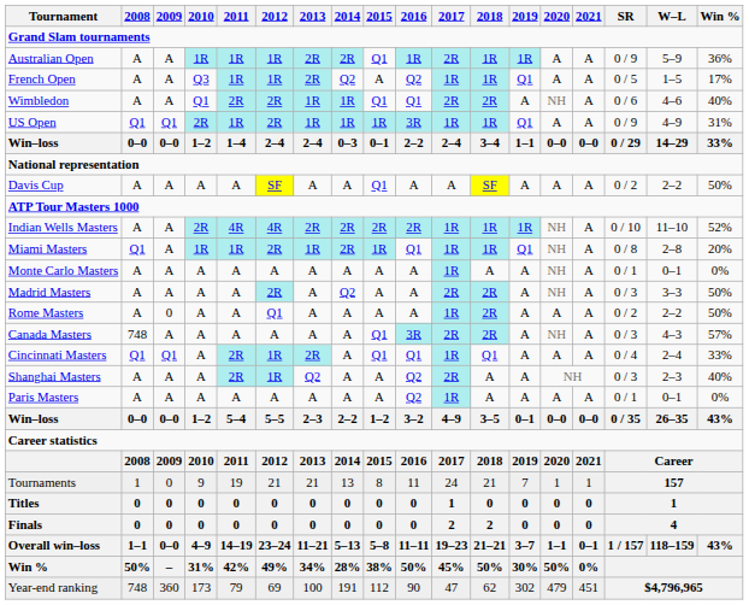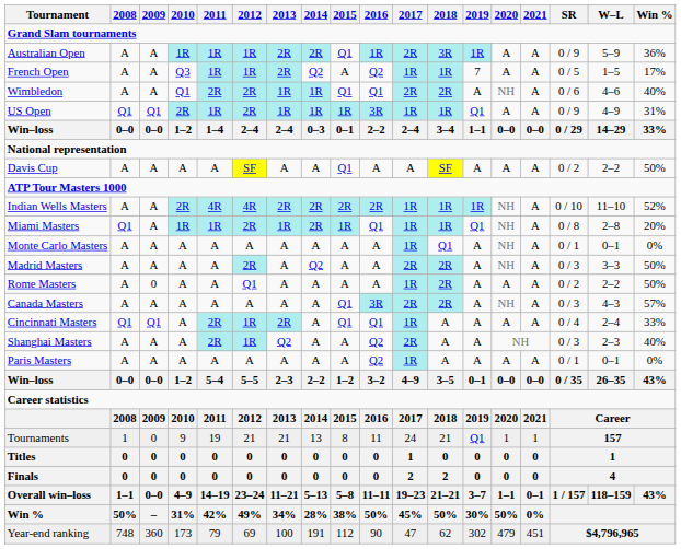 <table class=wikitable style=text-align:center;font-size:96%>
 <tr>
 <th>Tournament</th>
 <th><a href='#'>2008</a></th>
 <th><a href='#'>2009</a></th>
 <th><a href='#'>2010</a></th>
 <th><a href='#'>2011</a></th>
 <th><a href='#'>2012</a></th>
 <th><a href='#'>2013</a></th>
 <th><a href='#'>2014</a></th>
 <th><a href='#'>2015</a></th>
 <th><a href='#'>2016</a></th>
 <th><a href='#'>2017</a></th>
 <th><a href='#'>2018</a></th>
 <th><a href='#'>2019</a></th>
 <th><a href='#'>2020</a></th>
 <th><a href='#'>2021</a></th>
 <th>SR</th>
 <th>W–L</th>
 <th>Win %</th>
 </tr>
 <tr>
 <td colspan=20 align=left><a href='#'><strong>Grand Slam tournaments</strong></a></td>
 </tr>
 <tr>
 <td align=left><a href='#'>Australian Open</a></td>
 <td>A</td>
 <td>A</td>
 <td bgcolor=afeeee><a href='#'>1R</a></td>
 <td bgcolor=afeeee><a href='#'>1R</a></td>
 <td bgcolor=afeeee><a href='#'>1R</a></td>
 <td bgcolor=afeeee><a href='#'>2R</a></td>
 <td bgcolor=afeeee><a href='#'>2R</a></td>
 <td><a href='#'>Q1</a></td>
 <td bgcolor=afeeee><a href='#'>1R</a></td>
 <td bgcolor=afeeee><a href='#'>2R</a></td>
-<td bgcolor=afeeee><a href='#'>1R</a></td>
+<td bgcolor=afeeee><a href='#'>3R</a></td>
 <td bgcolor=afeeee><a href='#'>1R</a></td>
 <td>A</td>
 <td>A</td>
 <td>0 / 9</td>
 <td>5–9</td>
 <td>36%</td>
 </tr>
 <tr>
 <td align=left><a href='#'>French Open</a></td>
 <td>A</td>
 <td>A</td>
 <td><a href='#'>Q3</a></td>
 <td bgcolor=afeeee><a href='#'>1R</a></td>
 <td bgcolor=afeeee><a href='#'>1R</a></td>
 <td bgcolor=afeeee><a href='#'>2R</a></td>
 <td><a href='#'>Q2</a></td>
 <td>A</td>
 <td><a href='#'>Q2</a></td>
 <td bgcolor=afeeee><a href='#'>1R</a></td>
 <td bgcolor=afeeee><a href='#'>1R</a></td>
-<td><a href='#'>Q1</a></td>
+<td>7</td>
 <td>A</td>
 <td>A</td>
 <td>0 / 5</td>
 <td>1–5</td>
 <td>17%</td>
 </tr>
 <tr>
 <td align=left><a href='#'>Wimbledon</a></td>
 <td>A</td>
 <td>A</td>
 <td><a href='#'>Q1</a></td>
 <td bgcolor=afeeee><a href='#'>2R</a></td>
 <td bgcolor=afeeee><a href='#'>2R</a></td>
 <td bgcolor=afeeee><a href='#'>1R</a></td>
 <td bgcolor=afeeee><a href='#'>1R</a></td>
 <td><a href='#'>Q1</a></td>
 <td><a href='#'>Q1</a></td>
 <td bgcolor=afeeee><a href='#'>2R</a></td>
 <td bgcolor=afeeee><a href='#'>2R</a></td>
 <td>A</td>
 <td style=color:#767676>NH</td>
 <td>A</td>
 <td>0 / 6</td>
 <td>4–6</td>
 <td>40%</td>
 </tr>
 <tr>
 <td align=left><a href='#'>US Open</a></td>
 <td><a href='#'>Q1</a></td>
 <td><a href='#'>Q1</a></td>
 <td bgcolor=afeeee><a href='#'>2R</a></td>
 <td bgcolor=afeeee><a href='#'>1R</a></td>
 <td bgcolor=afeeee><a href='#'>2R</a></td>
 <td bgcolor=afeeee><a href='#'>1R</a></td>
 <td bgcolor=afeeee><a href='#'>1R</a></td>
 <td bgcolor=afeeee><a href='#'>1R</a></td>
 <td bgcolor=afeeee><a href='#'>3R</a></td>
 <td bgcolor=afeeee><a href='#'>1R</a></td>
 <td bgcolor=afeeee><a href='#'>1R</a></td>
 <td><a href='#'>Q1</a></td>
 <td>A</td>
 <td>A</td>
 <td>0 / 9</td>
 <td>4–9</td>
 <td>31%</td>
 </tr>
 <tr>
 <th style=text-align:left>Win–loss</th>
 <th>0–0</th>
 <th>0–0</th>
 <th>1–2</th>
 <th>1–4</th>
 <th>2–4</th>
 <th>2–4</th>
 <th>0–3</th>
 <th>0–1</th>
 <th>2–2</th>
 <th>2–4</th>
 <th>3–4</th>
 <th>1–1</th>
 <th>0–0</th>
 <th>0–0</th>
 <th>0 / 29</th>
 <th>14–29</th>
 <th>33%</th>
 </tr>
 <tr>
 <td colspan=20 align=left><strong>National representation</strong></td>
 </tr>
 <tr>
 <td align=left><a href='#'>Davis Cup</a></td>
 <td>A</td>
 <td>A</td>
 <td>A</td>
 <td>A</td>
 <td bgcolor=yellow><a href='#'>SF</a></td>
 <td>A</td>
 <td>A</td>
 <td><a href='#'>Q1</a></td>
 <td>A</td>
 <td>A</td>
 <td bgcolor=yellow><a href='#'>SF</a></td>
 <td>A</td>
 <td>A</td>
 <td>A</td>
 <td>0 / 2</td>
 <td>2–2</td>
 <td>50%</td>
 </tr>
 <tr>
 <td colspan=20 align=left><strong><a href='#'>ATP Tour Masters 1000</a></strong></td>
 </tr>
 <tr>
 <td align=left><a href='#'>Indian Wells Masters</a></td>
 <td>A</td>
 <td>A</td>
 <td bgcolor=afeeee><a href='#'>2R</a></td>
 <td bgcolor=afeeee><a href='#'>4R</a></td>
 <td bgcolor=afeeee><a href='#'>4R</a></td>
 <td bgcolor=afeeee><a href='#'>2R</a></td>
 <td bgcolor=afeeee><a href='#'>2R</a></td>
 <td bgcolor=afeeee><a href='#'>2R</a></td>
 <td bgcolor=afeeee><a href='#'>2R</a></td>
 <td bgcolor=afeeee><a href='#'>1R</a></td>
 <td bgcolor=afeeee><a href='#'>1R</a></td>
 <td bgcolor=afeeee><a href='#'>1R</a></td>
 <td style=color:#767676>NH</td>
 <td>A</td>
 <td>0 / 10</td>
 <td>11–10</td>
 <td>52%</td>
 </tr>
 <tr>
 <td align=left><a href='#'>Miami Masters</a></td>
 <td><a href='#'>Q1</a></td>
 <td>A</td>
 <td bgcolor=afeeee><a href='#'>1R</a></td>
 <td bgcolor=afeeee><a href='#'>1R</a></td>
 <td bgcolor=afeeee><a href='#'>2R</a></td>
 <td bgcolor=afeeee><a href='#'>1R</a></td>
 <td bgcolor=afeeee><a href='#'>2R</a></td>
 <td bgcolor=afeeee><a href='#'>1R</a></td>
 <td><a href='#'>Q1</a></td>
 <td bgcolor=afeeee><a href='#'>1R</a></td>
 <td bgcolor=afeeee><a href='#'>1R</a></td>
 <td><a href='#'>Q1</a></td>
 <td style=color:#767676>NH</td>
 <td>A</td>
 <td>0 / 8</td>
 <td>2–8</td>
 <td>20%</td>
 </tr>
 <tr>
 <td align=left><a href='#'>Monte Carlo Masters</a></td>
 <td>A</td>
 <td>A</td>
 <td>A</td>
 <td>A</td>
 <td>A</td>
 <td>A</td>
 <td>A</td>
 <td>A</td>
 <td>A</td>
 <td bgcolor=afeeee><a href='#'>1R</a></td>
-<td>A</td>
+<td><a href='#'>Q1</a></td>
 <td>A</td>
 <td style=color:#767676>NH</td>
 <td>A</td>
 <td>0 / 1</td>
 <td>0–1</td>
 <td>0%</td>
 </tr>
 <tr>
 <td align=left><a href='#'>Madrid Masters</a></td>
 <td>A</td>
 <td>A</td>
 <td>A</td>
 <td>A</td>
 <td bgcolor=afeeee><a href='#'>2R</a></td>
 <td>A</td>
 <td><a href='#'>Q2</a></td>
 <td>A</td>
 <td>A</td>
 <td bgcolor=afeeee><a href='#'>2R</a></td>
 <td bgcolor=afeeee><a href='#'>2R</a></td>
 <td>A</td>
 <td style=color:#767676>NH</td>
 <td>A</td>
 <td>0 / 3</td>
 <td>3–3</td>
 <td>50%</td>
 </tr>
 <tr>
 <td align=left><a href='#'>Rome Masters</a></td>
 <td>A</td>
 <td>0</td>
 <td>A</td>
 <td>A</td>
 <td><a href='#'>Q1</a></td>
 <td>A</td>
 <td>A</td>
 <td>A</td>
 <td>A</td>
 <td bgcolor=afeeee><a href='#'>1R</a></td>
 <td bgcolor=afeeee><a href='#'>2R</a></td>
 <td>A</td>
 <td>A</td>
 <td>A</td>
 <td>0 / 2</td>
 <td>2–2</td>
 <td>50%</td>
 </tr>
 <tr>
 <td align=left><a href='#'>Canada Masters</a></td>
-<td>748</td>
+<td>A</td>
 <td>A</td>
 <td>A</td>
 <td>A</td>
 <td>A</td>
 <td>A</td>
 <td>A</td>
 <td><a href='#'>Q1</a></td>
 <td bgcolor=afeeee><a href='#'>3R</a></td>
 <td bgcolor=afeeee><a href='#'>2R</a></td>
 <td bgcolor=afeeee><a href='#'>2R</a></td>
 <td>A</td>
 <td style=color:#767676>NH</td>
 <td>A</td>
 <td>0 / 3</td>
 <td>4–3</td>
 <td>57%</td>
 </tr>
 <tr>
 <td align=left><a href='#'>Cincinnati Masters</a></td>
 <td><a href='#'>Q1</a></td>
 <td><a href='#'>Q1</a></td>
 <td>A</td>
 <td bgcolor=afeeee><a href='#'>2R</a></td>
 <td bgcolor=afeeee><a href='#'>1R</a></td>
 <td bgcolor=afeeee><a href='#'>2R</a></td>
 <td>A</td>
 <td><a href='#'>Q1</a></td>
 <td><a href='#'>Q1</a></td>
 <td bgcolor=afeeee><a href='#'>1R</a></td>
-<td><a href='#'>Q1</a></td>
+<td>A</td>
 <td>A</td>
 <td>A</td>
 <td>A</td>
 <td>0 / 4</td>
 <td>2–4</td>
 <td>33%</td>
 </tr>
 <tr>
 <td align=left><a href='#'>Shanghai Masters</a></td>
 <td>A</td>
 <td>A</td>
 <td>A</td>
 <td bgcolor=afeeee><a href='#'>2R</a></td>
 <td bgcolor=afeeee><a href='#'>1R</a></td>
 <td><a href='#'>Q2</a></td>
 <td>A</td>
 <td>A</td>
 <td><a href='#'>Q2</a></td>
 <td bgcolor=afeeee><a href='#'>2R</a></td>
 <td>A</td>
 <td>A</td>
 <td colspan=2 style=color:#767676>NH</td>
 <td>0 / 3</td>
 <td>2–3</td>
 <td>40%</td>
 </tr>
 <tr>
 <td align=left><a href='#'>Paris Masters</a></td>
 <td>A</td>
 <td>A</td>
 <td>A</td>
 <td>A</td>
 <td>A</td>
 <td>A</td>
 <td>A</td>
 <td>A</td>
 <td><a href='#'>Q2</a></td>
 <td bgcolor=afeeee><a href='#'>1R</a></td>
 <td>A</td>
 <td>A</td>
 <td>A</td>
 <td>A</td>
 <td>0 / 1</td>
 <td>0–1</td>
 <td>0%</td>
 </tr>
 <tr>
 <th style=text-align:left>Win–loss</th>
 <th>0–0</th>
 <th>0–0</th>
 <th>1–2</th>
 <th>5–4</th>
 <th>5–5</th>
 <th>2–3</th>
 <th>2–2</th>
 <th>1–2</th>
 <th>3–2</th>
 <th>4–9</th>
 <th>3–5</th>
 <th>0–1</th>
 <th>0–0</th>
 <th>0–0</th>
 <th>0 / 35</th>
 <th>26–35</th>
 <th>43%</th>
 </tr>
 <tr>
 <td colspan=20 align=left><strong>Career statistics</strong></td>
 </tr>
 <tr>
 <th></th>
 <th>2008</th>
 <th>2009</th>
 <th>2010</th>
 <th>2011</th>
 <th>2012</th>
 <th>2013</th>
 <th>2014</th>
 <th>2015</th>
 <th>2016</th>
 <th>2017</th>
 <th>2018</th>
 <th>2019</th>
 <th>2020</th>
 <th>2021</th>
 <th colspan=3>Career</th>
 </tr>
 <tr bgcolor=efefef>
 <td align=left>Tournaments</td>
 <td>1</td>
 <td>0</td>
 <td>9</td>
 <td>19</td>
 <td>21</td>
 <td>21</td>
 <td>13</td>
 <td>8</td>
 <td>11</td>
 <td>24</td>
 <td>21</td>
-<td>7</td>
+<td><a href='#'>Q1</a></td>
 <td>1</td>
 <td>1</td>
 <th colspan=3>157</th>
 </tr>
 <tr>
 <th style=text-align:left>Titles</th>
 <th>0</th>
 <th>0</th>
 <th>0</th>
 <th>0</th>
 <th>0</th>
 <th>0</th>
 <th>0</th>
 <th>0</th>
 <th>0</th>
 <th>1</th>
 <th>0</th>
 <th>0</th>
 <th>0</th>
 <th>0</th>
 <th colspan=3>1</th>
 </tr>
 <tr>
 <th style=text-align:left>Finals</th>
 <th>0</th>
 <th>0</th>
 <th>0</th>
 <th>0</th>
 <th>0</th>
 <th>0</th>
 <th>0</th>
 <th>0</th>
 <th>0</th>
 <th>2</th>
 <th>2</th>
 <th>0</th>
 <th>0</th>
 <th>0</th>
 <th colspan=3>4</th>
 </tr>
 <tr>
 <th style=text-align:left>Overall win–loss</th>
 <th>1–1</th>
 <th>0–0</th>
 <th>4–9</th>
 <th>14–19</th>
 <th>23–24</th>
 <th>11–21</th>
 <th>5–13</th>
 <th>5–8</th>
 <th>11–11</th>
 <th>19–23</th>
 <th>21–21</th>
 <th>3–7</th>
 <th>1–1</th>
 <th>0–1</th>
 <th>1 / 157</th>
 <th>118–159</th>
 <th>43%</th>
 </tr>
 <tr>
 <th style=text-align:left>Win %</th>
 <th>50%</th>
 <th>–</th>
 <th>31%</th>
 <th>42%</th>
 <th>49%</th>
 <th>34%</th>
 <th>28%</th>
 <th>38%</th>
 <th>50%</th>
 <th>45%</th>
 <th>50%</th>
 <th>30%</th>
 <th>50%</th>
 <th>0%</th>
 <th colspan=3></th>
 </tr>
 <tr bgcolor=efefef>
 <td align=left>Year-end ranking</td>
 <td>748</td>
 <td>360</td>
 <td>173</td>
 <td>79</td>
 <td>69</td>
 <td>100</td>
 <td>191</td>
 <td>112</td>
 <td>90</td>
 <td>47</td>
 <td>62</td>
 <td>302</td>
 <td>479</td>
 <td>451</td>
 <th colspan=3>$4,796,965</th>
 </tr>
 </table>
